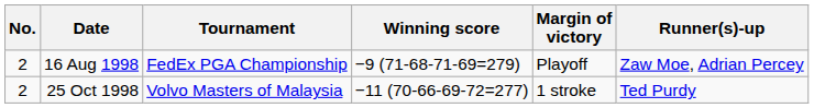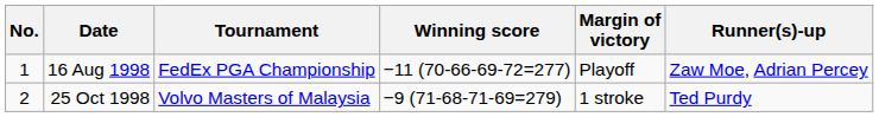 <table class="wikitable" style="font-size:95%;">
 <tr>
 <th>No.</th>
 <th>Date</th>
 <th>Tournament</th>
 <th>Winning score</th>
 <th>Margin of<br>victory</th>
 <th>Runner(s)-up</th>
 </tr>
 <tr>
-<td align=center>2</td>
+<td align=center>1</td>
 <td align=right>16 Aug <a href='#'>1998</a></td>
 <td><a href='#'>FedEx PGA Championship</a></td>
-<td>−9 (71-68-71-69=279)</td>
+<td>−11 (70-66-69-72=277)</td>
 <td>Playoff</td>
 <td> <a href='#'>Zaw Moe</a>,  <a href='#'>Adrian Percey</a></td>
 </tr>
 <tr>
 <td align=center>2</td>
 <td align=right>25 Oct 1998</td>
 <td><a href='#'>Volvo Masters of Malaysia</a></td>
-<td>−11 (70-66-69-72=277)</td>
+<td>−9 (71-68-71-69=279)</td>
 <td>1 stroke</td>
 <td> <a href='#'>Ted Purdy</a></td>
 </tr>
 </table>
